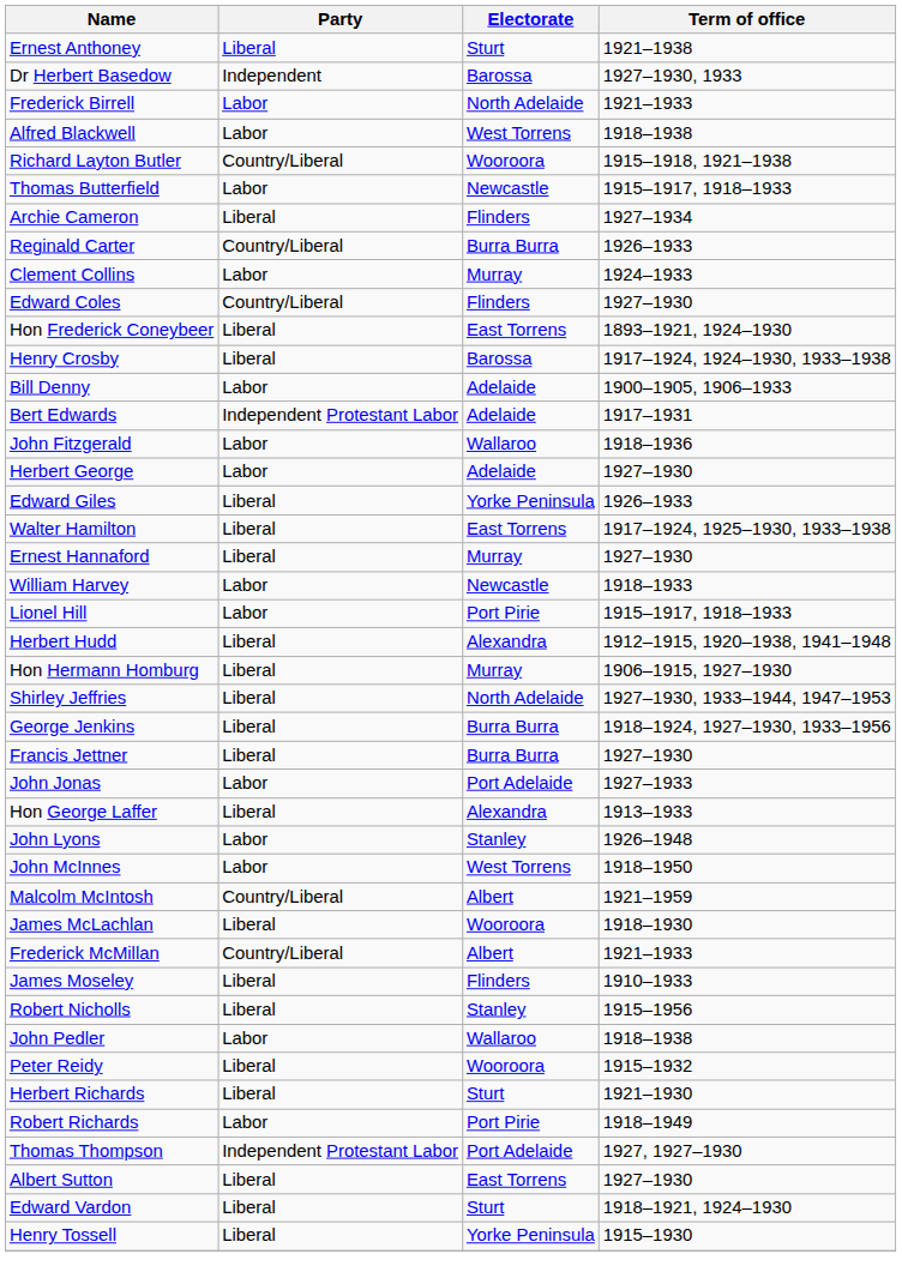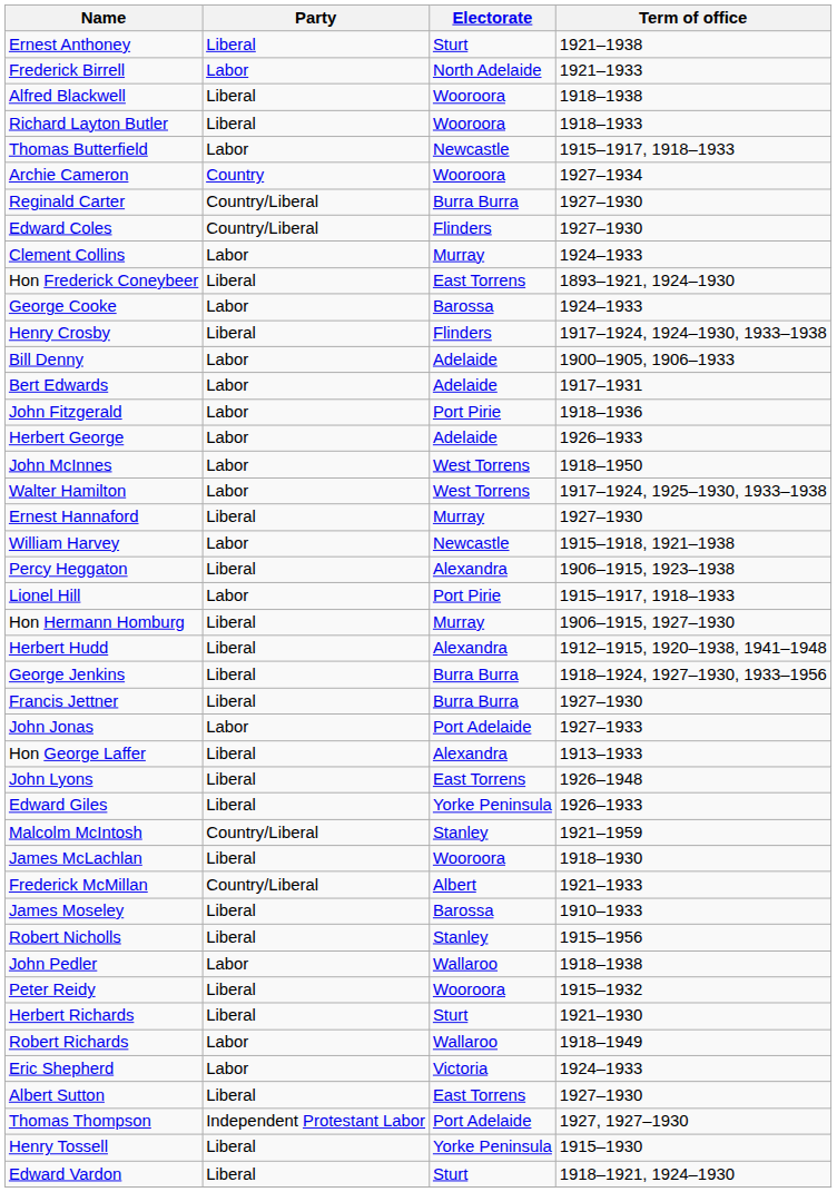 <table class="wikitable sortable">
 <tr>
 <th>Name</th>
 <th>Party</th>
 <th><a href='#'>Electorate</a></th>
 <th>Term of office</th>
 </tr>
 <tr>
 <td><a href='#'>Ernest Anthoney</a></td>
 <td><a href='#'>Liberal</a></td>
 <td><a href='#'>Sturt</a></td>
 <td>1921–1938</td>
 </tr>
 <tr>
-<td>Dr <a href='#'>Herbert Basedow</a></td>
-<td>Independent</td>
-<td><a href='#'>Barossa</a></td>
-<td>1927–1930, 1933</td>
-</tr>
-<tr>
 <td><a href='#'>Frederick Birrell</a></td>
 <td><a href='#'>Labor</a></td>
 <td><a href='#'>North Adelaide</a></td>
 <td>1921–1933</td>
 </tr>
 <tr>
 <td><a href='#'>Alfred Blackwell</a></td>
-<td>Labor</td>
-<td><a href='#'>West Torrens</a></td>
+<td>Liberal</td>
+<td><a href='#'>Wooroora</a></td>
 <td>1918–1938</td>
 </tr>
 <tr>
 <td><a href='#'>Richard Layton Butler</a></td>
-<td>Country/Liberal </td>
+<td>Liberal</td>
 <td><a href='#'>Wooroora</a></td>
-<td>1915–1918, 1921–1938</td>
+<td>1918–1933</td>
 </tr>
 <tr>
 <td><a href='#'>Thomas Butterfield</a></td>
 <td>Labor</td>
 <td><a href='#'>Newcastle</a></td>
 <td>1915–1917, 1918–1933</td>
 </tr>
 <tr>
 <td><a href='#'>Archie Cameron</a></td>
-<td>Liberal</td>
-<td><a href='#'>Flinders</a></td>
+<td><a href='#'>Country</a></td>
+<td><a href='#'>Wooroora</a></td>
 <td>1927–1934</td>
 </tr>
 <tr>
 <td><a href='#'>Reginald Carter</a></td>
 <td>Country/Liberal </td>
 <td><a href='#'>Burra Burra</a></td>
-<td>1926–1933</td>
+<td>1927–1930</td>
+</tr>
+<tr>
+<td><a href='#'>Edward Coles</a></td>
+<td>Country/Liberal </td>
+<td><a href='#'>Flinders</a></td>
+<td>1927–1930</td>
 </tr>
 <tr>
 <td><a href='#'>Clement Collins</a></td>
 <td>Labor</td>
 <td><a href='#'>Murray</a></td>
 <td>1924–1933</td>
 </tr>
 <tr>
-<td><a href='#'>Edward Coles</a></td>
-<td>Country/Liberal </td>
-<td><a href='#'>Flinders</a></td>
-<td>1927–1930</td>
-</tr>
-<tr>
 <td>Hon <a href='#'>Frederick Coneybeer</a></td>
 <td>Liberal</td>
 <td><a href='#'>East Torrens</a></td>
 <td>1893–1921, 1924–1930</td>
 </tr>
 <tr>
+<td><a href='#'>George Cooke</a></td>
+<td>Labor</td>
+<td><a href='#'>Barossa</a></td>
+<td>1924–1933</td>
+</tr>
+<tr>
 <td><a href='#'>Henry Crosby</a></td>
 <td>Liberal</td>
-<td><a href='#'>Barossa</a></td>
+<td><a href='#'>Flinders</a></td>
 <td>1917–1924, 1924–1930, 1933–1938</td>
 </tr>
 <tr>
 <td><a href='#'>Bill Denny</a></td>
 <td>Labor</td>
 <td><a href='#'>Adelaide</a></td>
 <td>1900–1905, 1906–1933</td>
 </tr>
 <tr>
 <td><a href='#'>Bert Edwards</a></td>
-<td>Independent <a href='#'>Protestant Labor</a></td>
+<td>Labor</td>
 <td><a href='#'>Adelaide</a></td>
 <td>1917–1931</td>
 </tr>
 <tr>
 <td><a href='#'>John Fitzgerald</a></td>
 <td>Labor</td>
-<td><a href='#'>Wallaroo</a></td>
+<td><a href='#'>Port Pirie</a></td>
 <td>1918–1936</td>
 </tr>
 <tr>
 <td><a href='#'>Herbert George</a></td>
 <td>Labor</td>
 <td><a href='#'>Adelaide</a></td>
-<td>1927–1930</td>
-</tr>
-<tr>
-<td><a href='#'>Edward Giles</a></td>
-<td>Liberal</td>
-<td><a href='#'>Yorke Peninsula</a></td>
 <td>1926–1933</td>
 </tr>
 <tr>
+<td><a href='#'>John McInnes</a></td>
+<td>Labor</td>
+<td><a href='#'>West Torrens</a></td>
+<td>1918–1950</td>
+</tr>
+<tr>
 <td><a href='#'>Walter Hamilton</a></td>
-<td>Liberal</td>
-<td><a href='#'>East Torrens</a></td>
+<td>Labor</td>
+<td><a href='#'>West Torrens</a></td>
 <td>1917–1924, 1925–1930, 1933–1938</td>
 </tr>
 <tr>
 <td><a href='#'>Ernest Hannaford</a></td>
 <td>Liberal</td>
 <td><a href='#'>Murray</a></td>
 <td>1927–1930</td>
 </tr>
 <tr>
 <td><a href='#'>William Harvey</a></td>
 <td>Labor</td>
 <td><a href='#'>Newcastle</a></td>
-<td>1918–1933</td>
+<td>1915–1918, 1921–1938</td>
+</tr>
+<tr>
+<td><a href='#'>Percy Heggaton</a></td>
+<td>Liberal</td>
+<td><a href='#'>Alexandra</a></td>
+<td>1906–1915, 1923–1938</td>
 </tr>
 <tr>
 <td><a href='#'>Lionel Hill</a></td>
 <td>Labor</td>
 <td><a href='#'>Port Pirie</a></td>
 <td>1915–1917, 1918–1933</td>
 </tr>
 <tr>
-<td><a href='#'>Herbert Hudd</a></td>
-<td>Liberal</td>
-<td><a href='#'>Alexandra</a></td>
-<td>1912–1915, 1920–1938, 1941–1948</td>
-</tr>
-<tr>
 <td>Hon <a href='#'>Hermann Homburg</a></td>
 <td>Liberal</td>
 <td><a href='#'>Murray</a></td>
 <td>1906–1915, 1927–1930</td>
 </tr>
 <tr>
-<td><a href='#'>Shirley Jeffries</a></td>
+<td><a href='#'>Herbert Hudd</a></td>
 <td>Liberal</td>
-<td><a href='#'>North Adelaide</a></td>
-<td>1927–1930, 1933–1944, 1947–1953</td>
+<td><a href='#'>Alexandra</a></td>
+<td>1912–1915, 1920–1938, 1941–1948</td>
 </tr>
 <tr>
 <td><a href='#'>George Jenkins</a></td>
 <td>Liberal</td>
 <td><a href='#'>Burra Burra</a></td>
 <td>1918–1924, 1927–1930, 1933–1956</td>
 </tr>
 <tr>
 <td><a href='#'>Francis Jettner</a></td>
 <td>Liberal</td>
 <td><a href='#'>Burra Burra</a></td>
 <td>1927–1930</td>
 </tr>
 <tr>
 <td><a href='#'>John Jonas</a></td>
 <td>Labor</td>
 <td><a href='#'>Port Adelaide</a></td>
 <td>1927–1933</td>
 </tr>
 <tr>
 <td>Hon <a href='#'>George Laffer</a></td>
 <td>Liberal</td>
 <td><a href='#'>Alexandra</a></td>
 <td>1913–1933</td>
 </tr>
 <tr>
 <td><a href='#'>John Lyons</a></td>
-<td>Labor</td>
-<td><a href='#'>Stanley</a></td>
+<td>Liberal</td>
+<td><a href='#'>East Torrens</a></td>
 <td>1926–1948</td>
 </tr>
 <tr>
-<td><a href='#'>John McInnes</a></td>
-<td>Labor</td>
-<td><a href='#'>West Torrens</a></td>
-<td>1918–1950</td>
+<td><a href='#'>Edward Giles</a></td>
+<td>Liberal</td>
+<td><a href='#'>Yorke Peninsula</a></td>
+<td>1926–1933</td>
 </tr>
 <tr>
 <td><a href='#'>Malcolm McIntosh</a></td>
 <td>Country/Liberal </td>
-<td><a href='#'>Albert</a></td>
+<td><a href='#'>Stanley</a></td>
 <td>1921–1959</td>
 </tr>
 <tr>
 <td><a href='#'>James McLachlan</a> </td>
 <td>Liberal</td>
 <td><a href='#'>Wooroora</a></td>
 <td>1918–1930</td>
 </tr>
 <tr>
 <td><a href='#'>Frederick McMillan</a></td>
 <td>Country/Liberal </td>
 <td><a href='#'>Albert</a></td>
 <td>1921–1933</td>
 </tr>
 <tr>
 <td><a href='#'>James Moseley</a></td>
 <td>Liberal</td>
-<td><a href='#'>Flinders</a></td>
+<td><a href='#'>Barossa</a></td>
 <td>1910–1933</td>
 </tr>
 <tr>
 <td><a href='#'>Robert Nicholls</a></td>
 <td>Liberal</td>
 <td><a href='#'>Stanley</a></td>
 <td>1915–1956</td>
 </tr>
 <tr>
 <td><a href='#'>John Pedler</a></td>
 <td>Labor</td>
 <td><a href='#'>Wallaroo</a></td>
 <td>1918–1938</td>
 </tr>
 <tr>
 <td><a href='#'>Peter Reidy</a></td>
 <td>Liberal</td>
 <td><a href='#'>Wooroora</a></td>
 <td>1915–1932</td>
 </tr>
 <tr>
 <td><a href='#'>Herbert Richards</a></td>
 <td>Liberal</td>
 <td><a href='#'>Sturt</a></td>
 <td>1921–1930</td>
 </tr>
 <tr>
 <td><a href='#'>Robert Richards</a></td>
 <td>Labor</td>
-<td><a href='#'>Port Pirie</a></td>
+<td><a href='#'>Wallaroo</a></td>
 <td>1918–1949</td>
+</tr>
+<tr>
+<td><a href='#'>Eric Shepherd</a></td>
+<td>Labor</td>
+<td><a href='#'>Victoria</a></td>
+<td>1924–1933</td>
+</tr>
+<tr>
+<td><a href='#'>Albert Sutton</a></td>
+<td>Liberal</td>
+<td><a href='#'>East Torrens</a></td>
+<td>1927–1930</td>
 </tr>
 <tr>
 <td><a href='#'>Thomas Thompson</a> </td>
 <td>Independent <a href='#'>Protestant Labor</a></td>
 <td><a href='#'>Port Adelaide</a></td>
 <td>1927, 1927–1930</td>
 </tr>
 <tr>
-<td><a href='#'>Albert Sutton</a></td>
+<td><a href='#'>Henry Tossell</a></td>
 <td>Liberal</td>
-<td><a href='#'>East Torrens</a></td>
-<td>1927–1930</td>
+<td><a href='#'>Yorke Peninsula</a></td>
+<td>1915–1930</td>
 </tr>
 <tr>
 <td><a href='#'>Edward Vardon</a></td>
 <td>Liberal</td>
 <td><a href='#'>Sturt</a></td>
 <td>1918–1921, 1924–1930</td>
 </tr>
 <tr>
-<td><a href='#'>Henry Tossell</a></td>
-<td>Liberal</td>
-<td><a href='#'>Yorke Peninsula</a></td>
-<td>1915–1930</td>
-</tr>
-<tr>
 </tr>
 </table>
